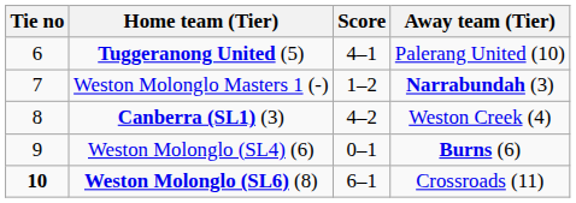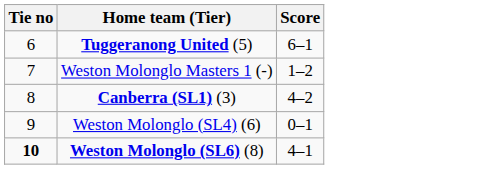 <table class="wikitable" style="text-align:center">
 <tr>
 <th>Tie no</th>
 <th>Home team (Tier)</th>
 <th>Score</th>
-<th>Away team (Tier)</th>
 </tr>
 <tr>
 <td>6</td>
 <td><strong><a href='#'>Tuggeranong United</a></strong> (5)</td>
-<td>4–1</td>
-<td><a href='#'>Palerang United</a> (10)</td>
+<td>6–1</td>
 </tr>
 <tr>
 <td>7</td>
 <td><a href='#'>Weston Molonglo Masters 1</a> (-)</td>
 <td>1–2</td>
-<td><strong><a href='#'>Narrabundah</a></strong> (3)</td>
 </tr>
 <tr>
 <td>8</td>
 <td><strong><a href='#'>Canberra (SL1)</a></strong> (3)</td>
 <td>4–2</td>
-<td><a href='#'>Weston Creek</a> (4)</td>
 </tr>
 <tr>
 <td>9</td>
 <td><a href='#'>Weston Molonglo (SL4)</a> (6)</td>
 <td>0–1</td>
-<td><strong><a href='#'>Burns</a></strong> (6)</td>
 </tr>
 <tr>
 <td><strong>10</strong></td>
 <td><strong><a href='#'>Weston Molonglo (SL6)</a></strong> (8)</td>
-<td>6–1</td>
-<td><a href='#'>Crossroads</a> (11)</td>
+<td>4–1</td>
 </tr>
 </table>
